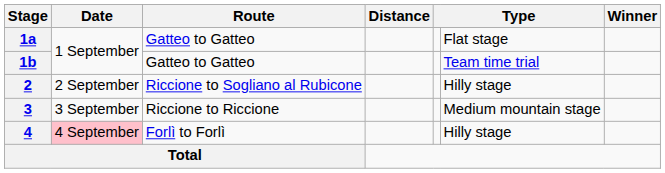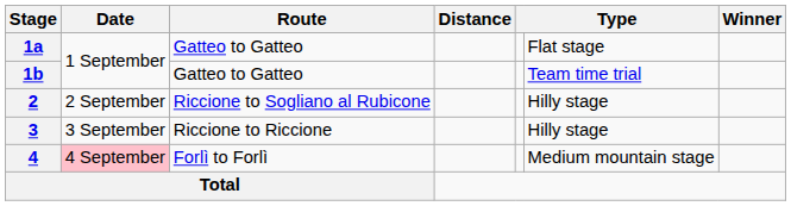 <table class="wikitable">
 <tr>
 <th scope=col>Stage</th>
 <th scope=col>Date</th>
 <th scope=col>Route</th>
 <th scope=col>Distance</th>
 <th scope=col colspan="2">Type</th>
 <th scope=col>Winner</th>
 </tr>
 <tr>
 <th scope=row><a href='#'>1a</a></th>
 <td style="text-align:right;" rowspan="2">1 September</td>
 <td><a href='#'>Gatteo</a> to Gatteo</td>
 <td style="text-align:center;"></td>
 <td></td>
 <td>Flat stage</td>
 <td></td>
 </tr>
 <tr>
 <th scope=row><a href='#'>1b</a></th>
 <td>Gatteo to Gatteo</td>
 <td style="text-align:center;"></td>
 <td></td>
 <td><a href='#'>Team time trial</a></td>
 <td></td>
 </tr>
 <tr>
 <th scope=row><a href='#'>2</a></th>
 <td style="text-align:right;">2 September</td>
 <td><a href='#'>Riccione</a> to <a href='#'>Sogliano al Rubicone</a></td>
 <td style="text-align:center;"></td>
 <td></td>
 <td>Hilly stage</td>
 <td></td>
 </tr>
 <tr>
 <th scope="row"><a href='#'>3</a></th>
 <td style="text-align:right;">3 September</td>
 <td>Riccione to Riccione</td>
 <td style="text-align:center;"></td>
 <td></td>
-<td>Medium mountain stage</td>
+<td>Hilly stage</td>
 <td></td>
 </tr>
 <tr>
 <th scope="row"><a href='#'>4</a></th>
 <td style="background: pink; text-align:right;">4 September</td>
 <td><a href='#'>Forlì</a> to Forlì</td>
 <td style="text-align:center;"></td>
 <td></td>
-<td>Hilly stage</td>
+<td>Medium mountain stage</td>
 <td></td>
 </tr>
 <tr>
 <th colspan="3">Total</th>
 <td colspan="4" style="text-align:center;"></td>
 </tr>
 </table>
